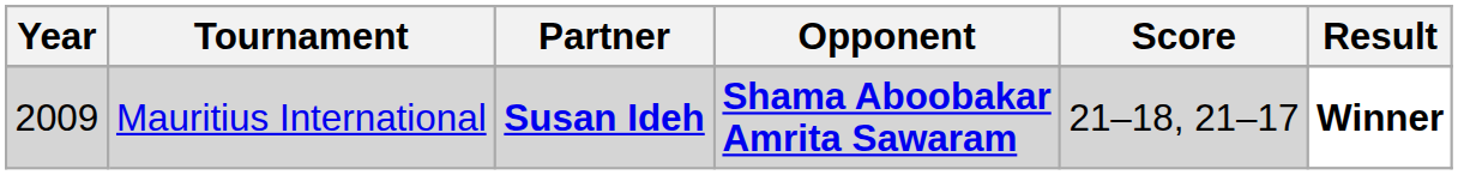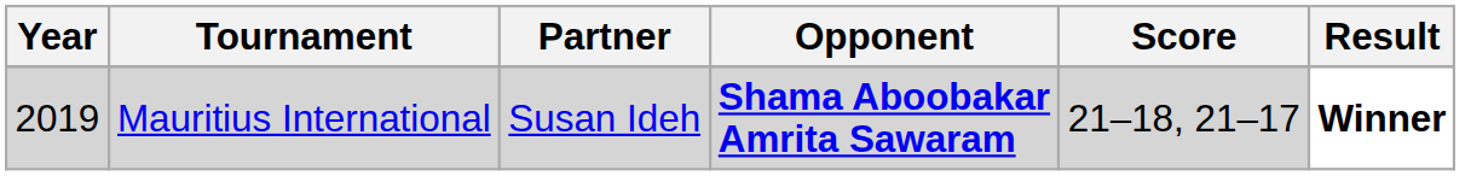 <table class="sortable wikitable" style="font-size: 90%;">
 <tr>
 <th>Year</th>
 <th>Tournament</th>
 <th>Partner</th>
 <th>Opponent</th>
 <th>Score</th>
 <th>Result</th>
 </tr>
 <tr>
 </tr>
 <tr style="background:#D5D5D5">
-<td align="center">2009</td>
+<td align="center">2019</td>
 <td align="left"><a href='#'>Mauritius International</a></td>
-<td align="left"><strong> <a href='#'>Susan Ideh</a></strong></td>
+<td align="left"> <a href='#'>Susan Ideh</a></td>
 <td align="left"><strong> <a href='#'>Shama Aboobakar</a><br> <a href='#'>Amrita Sawaram</a></strong></td>
 <td align="left">21–18, 21–17</td>
 <td style="text-align:left; background:white"> <strong>Winner</strong></td>
 </tr>
 </table>
